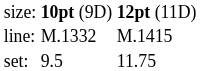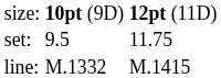 <table style="margin-left:40px;">
 <tr>
 <td>size:</td>
 <td><strong>10pt</strong> (9D)</td>
 <td><strong>12pt</strong> (11D)</td>
 </tr>
 <tr>
+<td>set:</td>
+<td>9.5</td>
+<td>11.75</td>
+</tr>
+<tr>
 <td>line:</td>
 <td>M.1332</td>
 <td>M.1415</td>
 </tr>
-<tr>
-<td>set:</td>
-<td>9.5</td>
-<td>11.75</td>
-</tr>
 </table>
